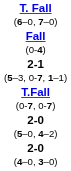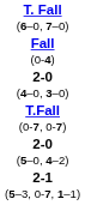 <table style="width:100%;" cellspacing="1">
 <tr>
 <th width=25%></th>
 <th width=10%></th>
 <th width=25%></th>
 </tr>
 <tr style=font-size:90%>
 <td align=right><strong></strong></td>
 <td align=center><strong> <a href='#'>T. Fall</a> </strong><br><small>(<strong>6</strong>–0, <strong>7</strong>–0)</small></td>
 <td></td>
 </tr>
 <tr style=font-size:90%>
 <td align=right></td>
 <td align=center><strong> <a href='#'>Fall</a> </strong><br><small>(0-<strong>4</strong>)</small></td>
 <td><strong></strong></td>
 </tr>
 <tr style=font-size:90%>
 <td align=right><strong></strong></td>
-<td align=center><strong> 2-1 </strong><br><small>(<strong>5</strong>–3, 0-<strong>7</strong>, <strong>1</strong>–1)</small></td>
+<td align=center><strong> 2-0 </strong><br><small>(<strong>4</strong>–0, <strong>3</strong>–0)</small></td>
 <td></td>
 </tr>
 <tr style=font-size:90%>
 <td align=right></td>
 <td align=center><strong> <a href='#'>T.Fall</a> </strong><br><small>(0-<strong>7</strong>, 0-<strong>7</strong>)</small></td>
 <td><strong></strong></td>
 </tr>
 <tr style=font-size:90%>
 <td align=right><strong></strong></td>
 <td align=center><strong> 2-0 </strong><br><small>(<strong>5</strong>–0, <strong>4</strong>–2)</small></td>
 <td></td>
 </tr>
 <tr style=font-size:90%>
 <td align=right><strong></strong></td>
-<td align=center><strong> 2-0 </strong><br><small>(<strong>4</strong>–0, <strong>3</strong>–0)</small></td>
+<td align=center><strong> 2-1 </strong><br><small>(<strong>5</strong>–3, 0-<strong>7</strong>, <strong>1</strong>–1)</small></td>
 <td></td>
 </tr>
 </table>
